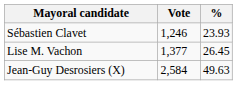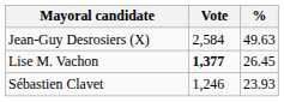 <table class="wikitable">
 <tr>
 <th bgcolor="#DDDDFF" width="200px">Mayoral candidate</th>
 <th bgcolor="#DDDDFF" width="50px">Vote</th>
 <th bgcolor="#DDDDFF" width="30px">%</th>
 </tr>
 <tr>
+<td>Jean-Guy Desrosiers (X)</td>
+<td>2,584</td>
+<td>49.63</td>
+</tr>
+<tr>
+<td>Lise M. Vachon</td>
+<td><strong>1,377</strong></td>
+<td>26.45</td>
+</tr>
+<tr>
 <td>Sébastien Clavet</td>
 <td>1,246</td>
 <td>23.93</td>
 </tr>
-<tr>
-<td>Lise M. Vachon</td>
-<td>1,377</td>
-<td>26.45</td>
-</tr>
-<tr>
-<td>Jean-Guy Desrosiers (X)</td>
-<td>2,584</td>
-<td>49.63</td>
-</tr>
 </table>
